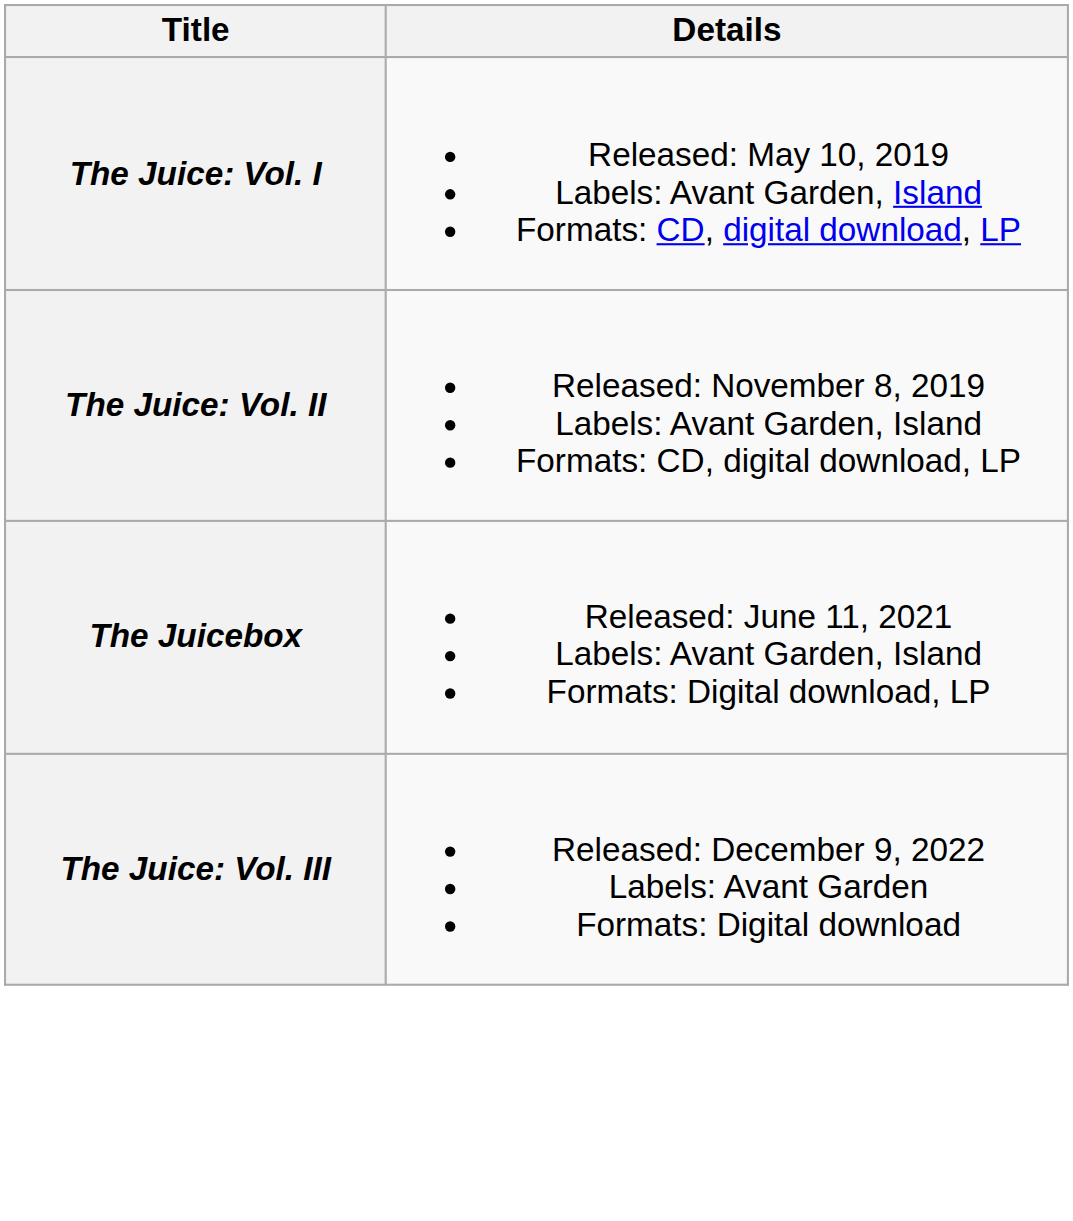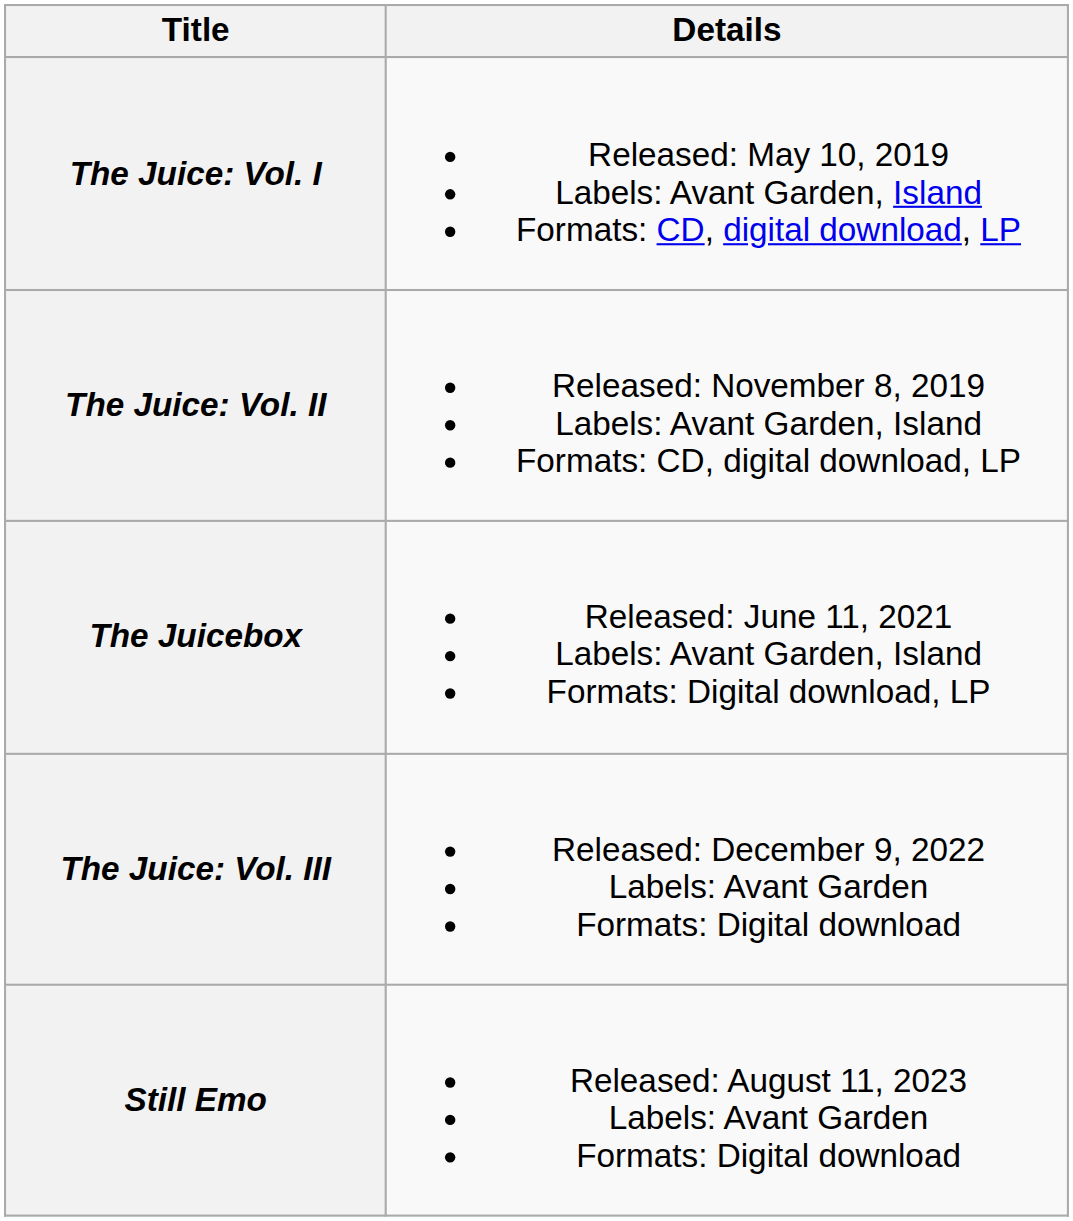 <table class="wikitable plainrowheaders" style="text-align:center;">
 <tr>
 <th scope="col" style="width:11em;">Title</th>
 <th scope="col" style="width:20em;">Details</th>
 </tr>
 <tr>
 <th scope="row"><em>The Juice: Vol. I</em></th>
 <td><br><ul><li>Released: May 10, 2019</li><li>Labels: Avant Garden, <a href='#'>Island</a></li><li>Formats: <a href='#'>CD</a>, <a href='#'>digital download</a>, <a href='#'>LP</a></li></ul></td>
 </tr>
 <tr>
 <th scope="row"><em>The Juice: Vol. II</em></th>
 <td><br><ul><li>Released: November 8, 2019</li><li>Labels: Avant Garden, Island</li><li>Formats: CD, digital download, LP</li></ul></td>
 </tr>
 <tr>
 <th scope="row"><em>The Juicebox</em></th>
 <td><br><ul><li>Released: June 11, 2021</li><li>Labels: Avant Garden, Island</li><li>Formats: Digital download, LP</li></ul></td>
 </tr>
 <tr>
 <th scope ="row"><em>The Juice: Vol. III</em></th>
 <td><br><ul><li>Released: December 9, 2022</li><li>Labels: Avant Garden</li><li>Formats: Digital download</li></ul></td>
 </tr>
+<tr>
+<th scope ="row"><em>Still Emo</em></th>
+<td><br><ul><li>Released: August 11, 2023</li><li>Labels: Avant Garden</li><li>Formats: Digital download</li></ul></td>
+</tr>
 </table>
